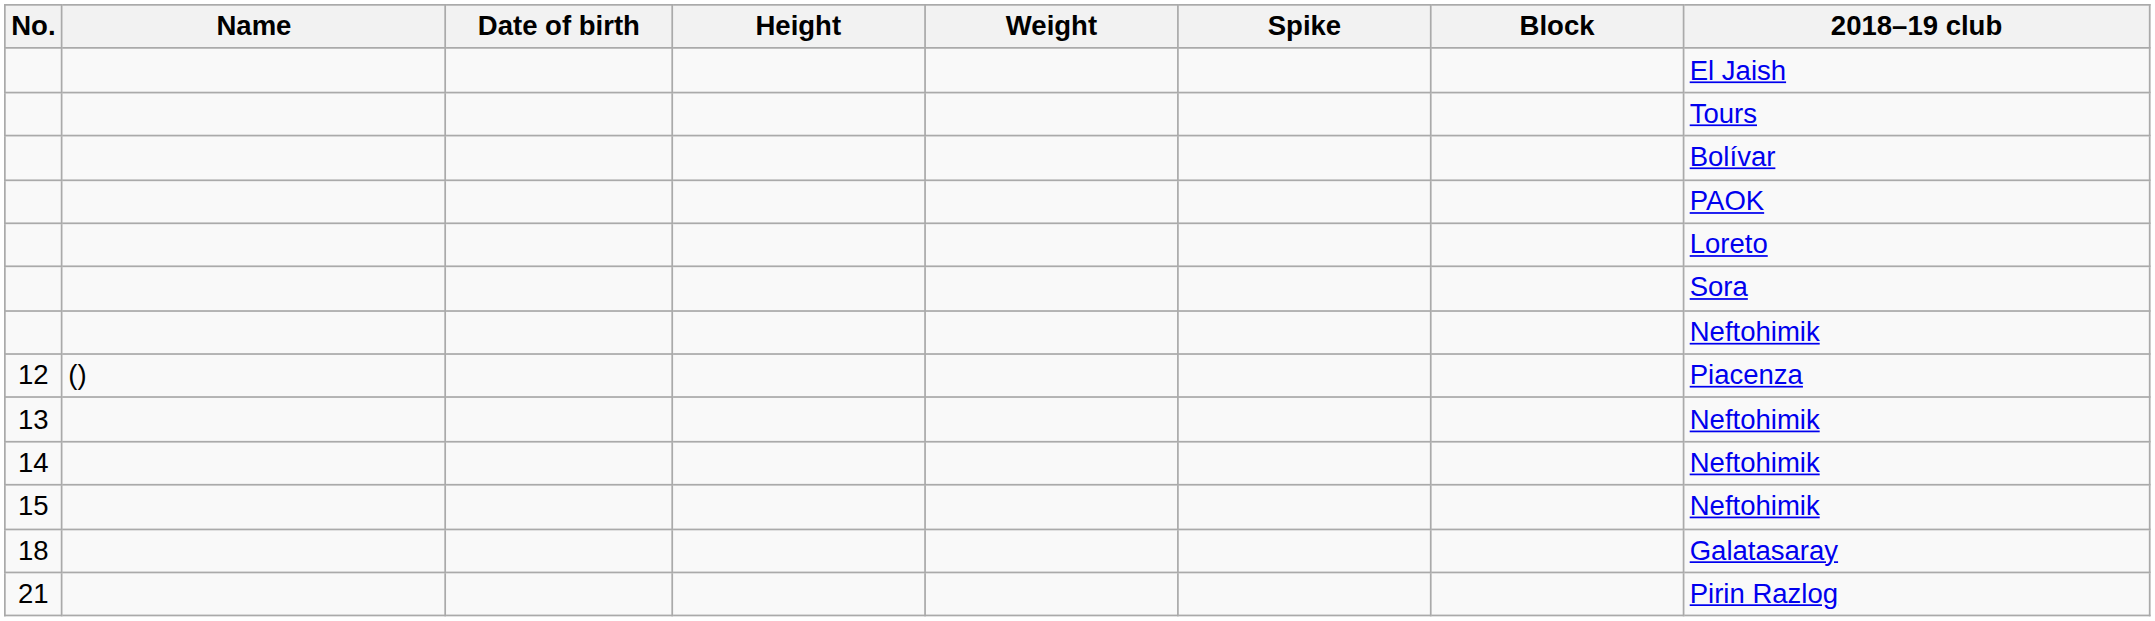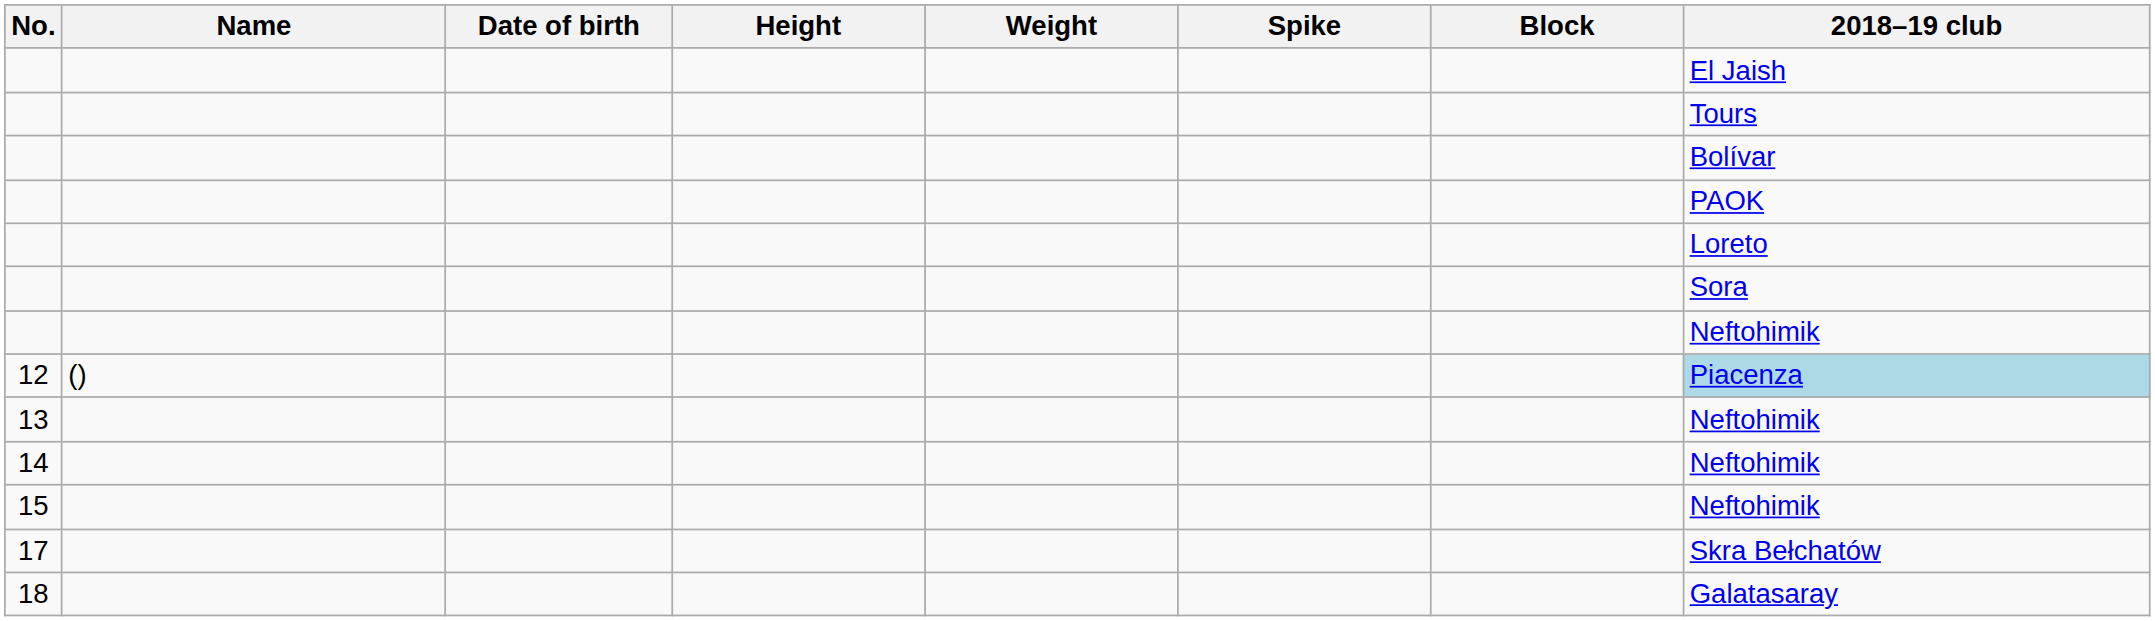 <table class="wikitable sortable" style="font-size:100%; text-align:center">
 <tr>
 <th>No.</th>
 <th style="width:14em">Name</th>
 <th style="width:8em">Date of birth</th>
 <th style="width:9em">Height</th>
 <th style="width:9em">Weight</th>
 <th style="width:9em">Spike</th>
 <th style="width:9em">Block</th>
 <th style="width:17em">2018–19 club</th>
 </tr>
 <tr>
 <td></td>
 <td align=left></td>
 <td align=right></td>
 <td></td>
 <td></td>
 <td></td>
 <td></td>
 <td align=left> <a href='#'>El Jaish</a></td>
 </tr>
 <tr>
 <td></td>
 <td align=left></td>
 <td align=right></td>
 <td></td>
 <td></td>
 <td></td>
 <td></td>
 <td align=left> <a href='#'>Tours</a></td>
 </tr>
 <tr>
 <td></td>
 <td align=left></td>
 <td align=right></td>
 <td></td>
 <td></td>
 <td></td>
 <td></td>
 <td align=left> <a href='#'>Bolívar</a></td>
 </tr>
 <tr>
 <td></td>
 <td align=left></td>
 <td align=right></td>
 <td></td>
 <td></td>
 <td></td>
 <td></td>
 <td align=left> <a href='#'>PAOK</a></td>
 </tr>
 <tr>
 <td></td>
 <td align=left></td>
 <td align=right></td>
 <td></td>
 <td></td>
 <td></td>
 <td></td>
 <td align=left> <a href='#'>Loreto</a></td>
 </tr>
 <tr>
 <td></td>
 <td align=left></td>
 <td align=right></td>
 <td></td>
 <td></td>
 <td></td>
 <td></td>
 <td align=left> <a href='#'>Sora</a></td>
 </tr>
 <tr>
 <td></td>
 <td align=left></td>
 <td align=right></td>
 <td></td>
 <td></td>
 <td></td>
 <td></td>
 <td align=left> <a href='#'>Neftohimik</a></td>
 </tr>
 <tr>
 <td>12</td>
 <td align=left> ()</td>
 <td align=right></td>
 <td></td>
 <td></td>
 <td></td>
 <td></td>
-<td align=left> <a href='#'>Piacenza</a></td>
+<td align=left style="background: lightblue;"> <a href='#'>Piacenza</a></td>
 </tr>
 <tr>
 <td>13</td>
 <td align=left></td>
 <td align=right></td>
 <td></td>
 <td></td>
 <td></td>
 <td></td>
 <td align=left> <a href='#'>Neftohimik</a></td>
 </tr>
 <tr>
 <td>14</td>
 <td align=left></td>
 <td align=right></td>
 <td></td>
 <td></td>
 <td></td>
 <td></td>
 <td align=left> <a href='#'>Neftohimik</a></td>
 </tr>
 <tr>
 <td>15</td>
 <td align=left></td>
 <td align=right></td>
 <td></td>
 <td></td>
 <td></td>
 <td></td>
 <td align=left> <a href='#'>Neftohimik</a></td>
 </tr>
 <tr>
+<td>17</td>
+<td align=left></td>
+<td align=right></td>
+<td></td>
+<td></td>
+<td></td>
+<td></td>
+<td align=left> <a href='#'>Skra Bełchatów</a></td>
+</tr>
+<tr>
 <td>18</td>
 <td align=left></td>
 <td align=right></td>
 <td></td>
 <td></td>
 <td></td>
 <td></td>
 <td align=left> <a href='#'>Galatasaray</a></td>
 </tr>
-<tr>
-<td>21</td>
-<td align=left></td>
-<td align=right></td>
-<td></td>
-<td></td>
-<td></td>
-<td></td>
-<td align=left> <a href='#'>Pirin Razlog</a></td>
-</tr>
 </table>
